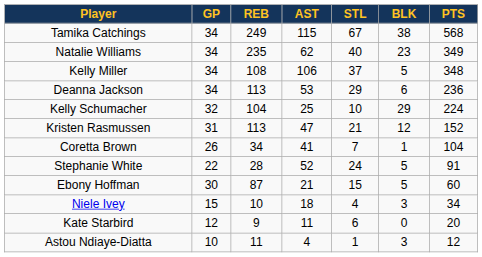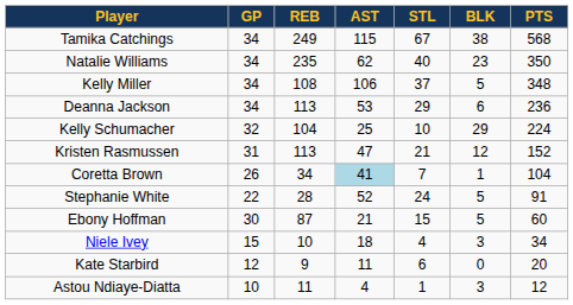 <table class="wikitable" width="50%">
 <tr align="center" style="background:#14345B; color:#FFC322;">
 <td><strong>Player</strong></td>
 <td><strong>GP</strong></td>
 <td><strong>REB</strong></td>
 <td><strong>AST</strong></td>
 <td><strong>STL</strong></td>
 <td><strong>BLK</strong></td>
 <td><strong>PTS</strong></td>
 </tr>
 <tr align="center">
 <td>Tamika Catchings</td>
 <td>34</td>
 <td>249</td>
 <td>115</td>
 <td>67</td>
 <td>38</td>
 <td>568</td>
 </tr>
 <tr align="center">
 <td>Natalie Williams</td>
 <td>34</td>
 <td>235</td>
 <td>62</td>
 <td>40</td>
 <td>23</td>
-<td>349</td>
+<td>350</td>
 </tr>
 <tr align="center">
 <td>Kelly Miller</td>
 <td>34</td>
 <td>108</td>
 <td>106</td>
 <td>37</td>
 <td>5</td>
 <td>348</td>
 </tr>
 <tr align="center">
 <td>Deanna Jackson</td>
 <td>34</td>
 <td>113</td>
 <td>53</td>
 <td>29</td>
 <td>6</td>
 <td>236</td>
 </tr>
 <tr align="center">
 <td>Kelly Schumacher</td>
 <td>32</td>
 <td>104</td>
 <td>25</td>
 <td>10</td>
 <td>29</td>
 <td>224</td>
 </tr>
 <tr align="center">
 <td>Kristen Rasmussen</td>
 <td>31</td>
 <td>113</td>
 <td>47</td>
 <td>21</td>
 <td>12</td>
 <td>152</td>
 </tr>
 <tr align="center">
 <td>Coretta Brown</td>
 <td>26</td>
 <td>34</td>
-<td>41</td>
+<td style="background: lightblue;">41</td>
 <td>7</td>
 <td>1</td>
 <td>104</td>
 </tr>
 <tr align="center">
 <td>Stephanie White</td>
 <td>22</td>
 <td>28</td>
 <td>52</td>
 <td>24</td>
 <td>5</td>
 <td>91</td>
 </tr>
 <tr align="center">
 <td>Ebony Hoffman</td>
 <td>30</td>
 <td>87</td>
 <td>21</td>
 <td>15</td>
 <td>5</td>
 <td>60</td>
 </tr>
 <tr align="center">
 <td><a href='#'>Niele Ivey</a></td>
 <td>15</td>
 <td>10</td>
 <td>18</td>
 <td>4</td>
 <td>3</td>
 <td>34</td>
 </tr>
 <tr align="center">
 <td>Kate Starbird</td>
 <td>12</td>
 <td>9</td>
 <td>11</td>
 <td>6</td>
 <td>0</td>
 <td>20</td>
 </tr>
 <tr align="center">
 <td>Astou Ndiaye-Diatta</td>
 <td>10</td>
 <td>11</td>
 <td>4</td>
 <td>1</td>
 <td>3</td>
 <td>12</td>
 </tr>
 </table>
